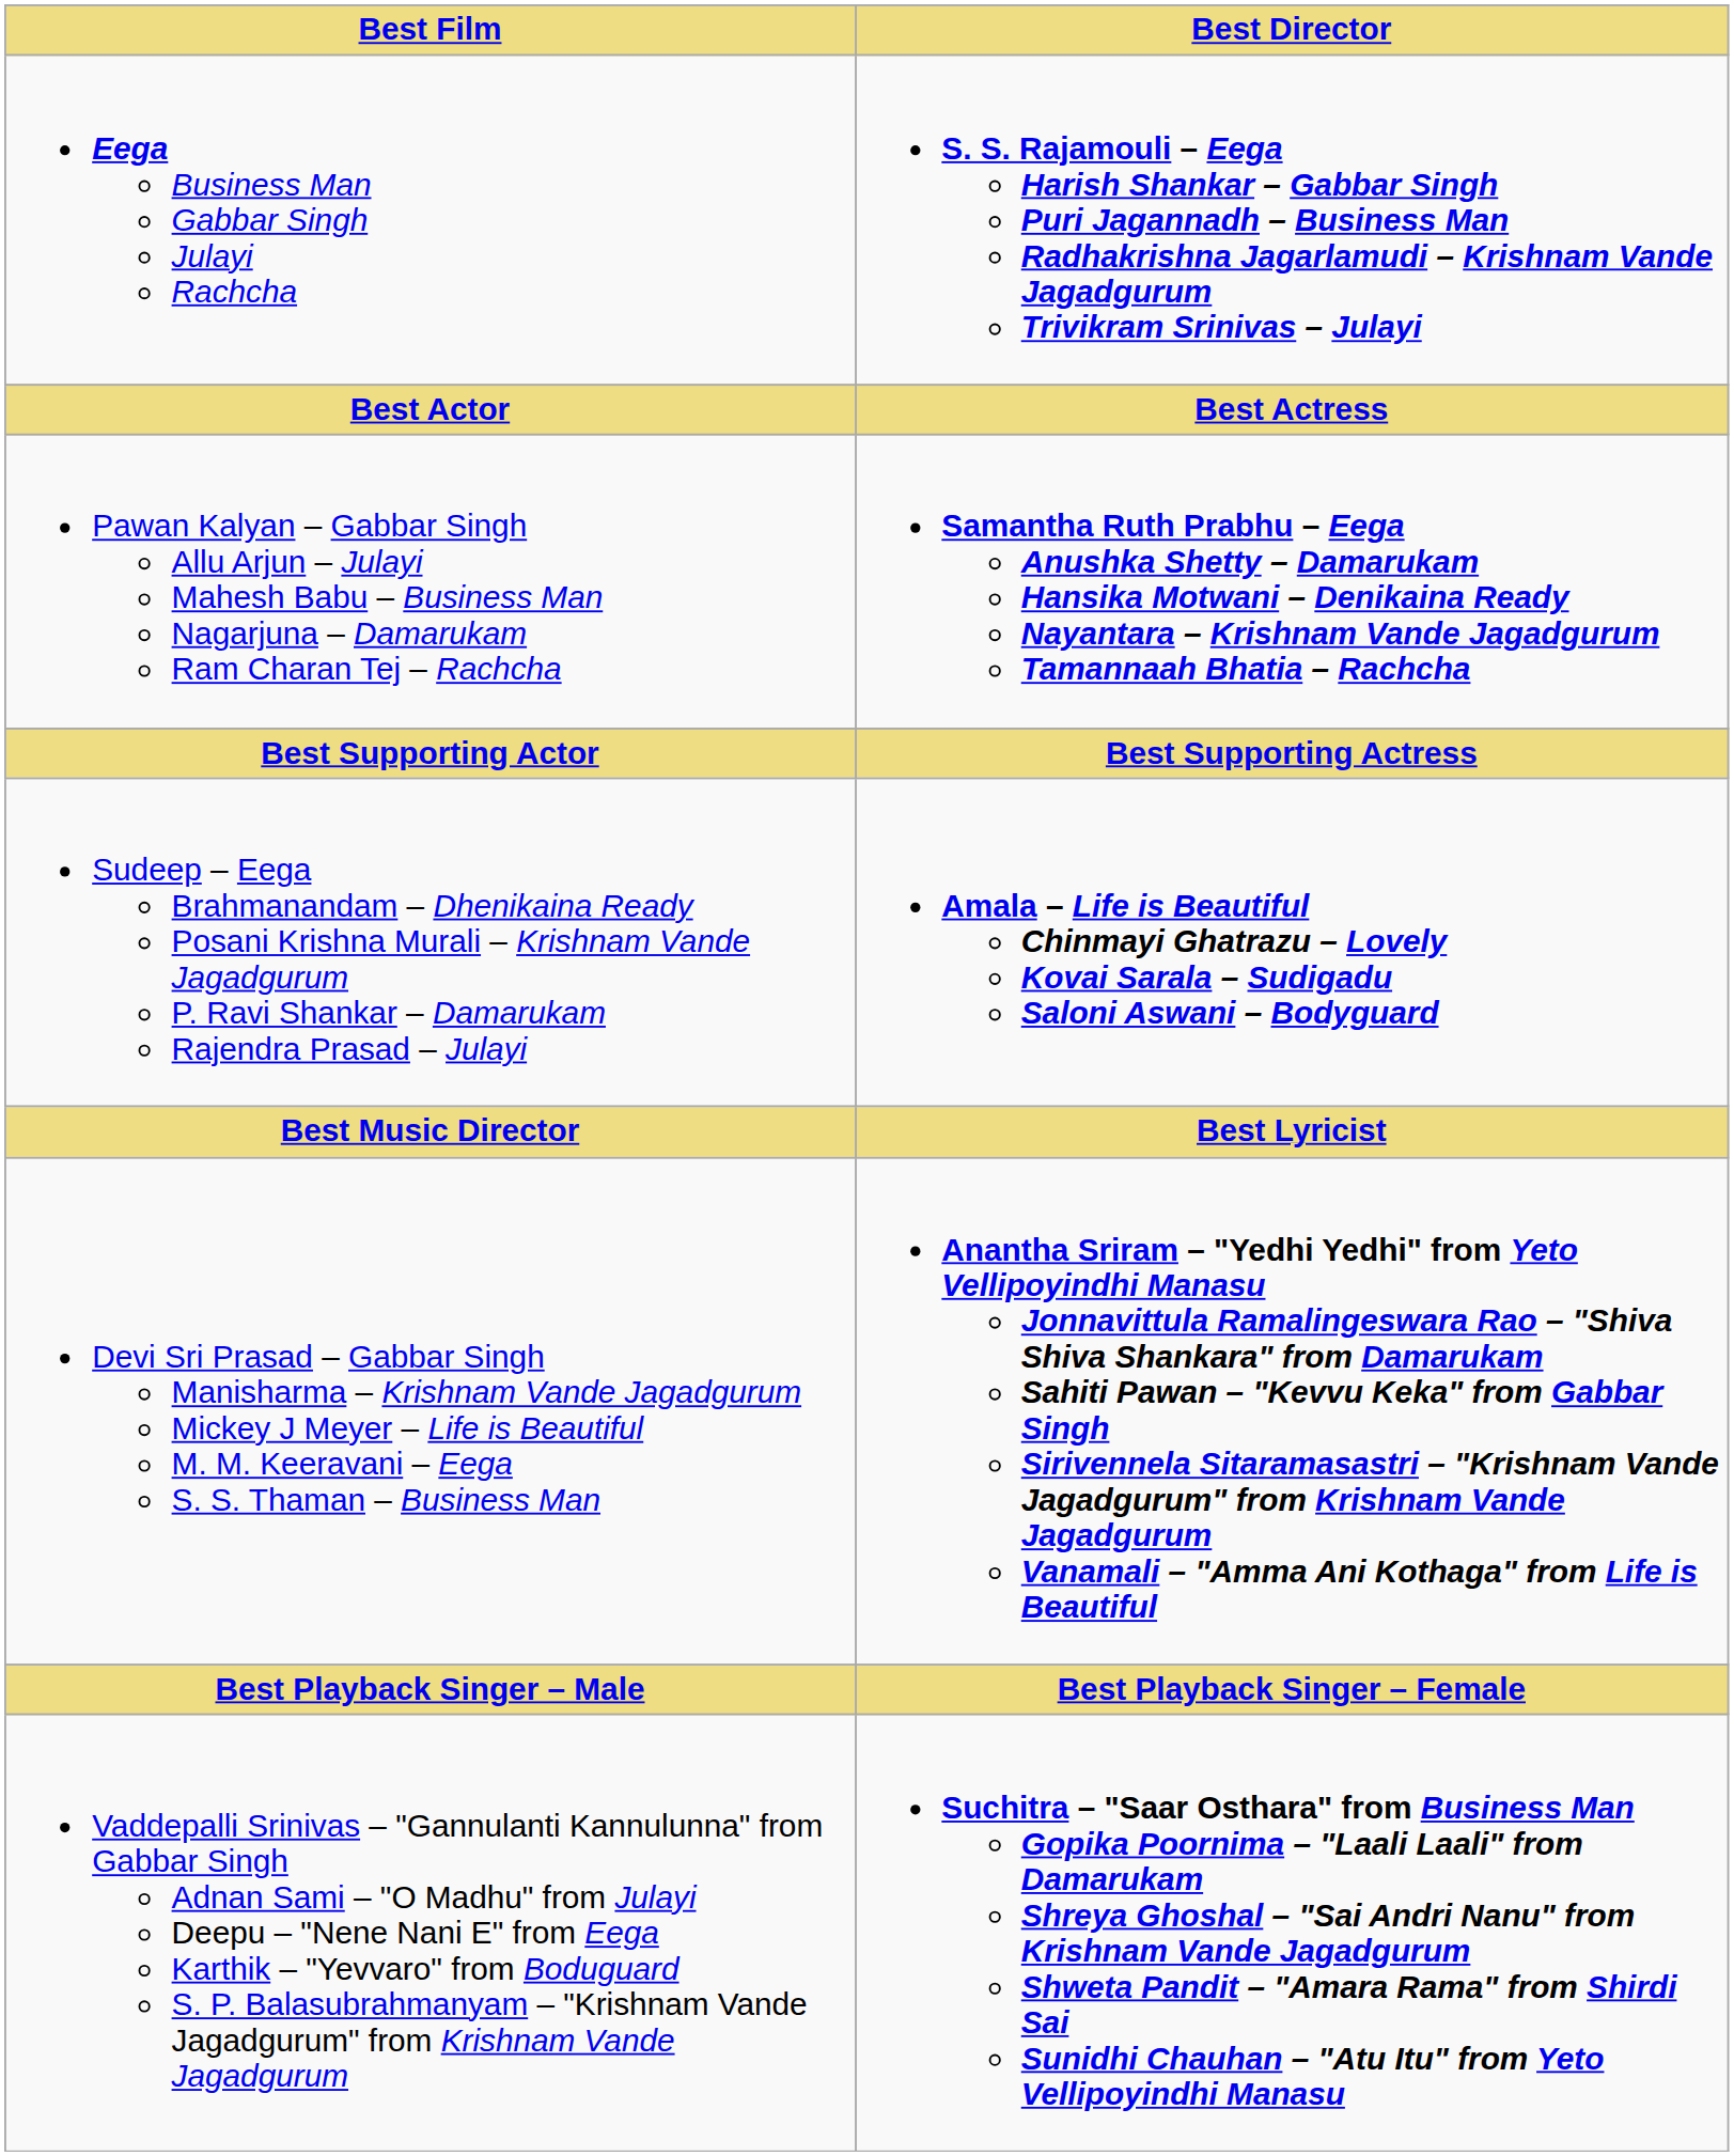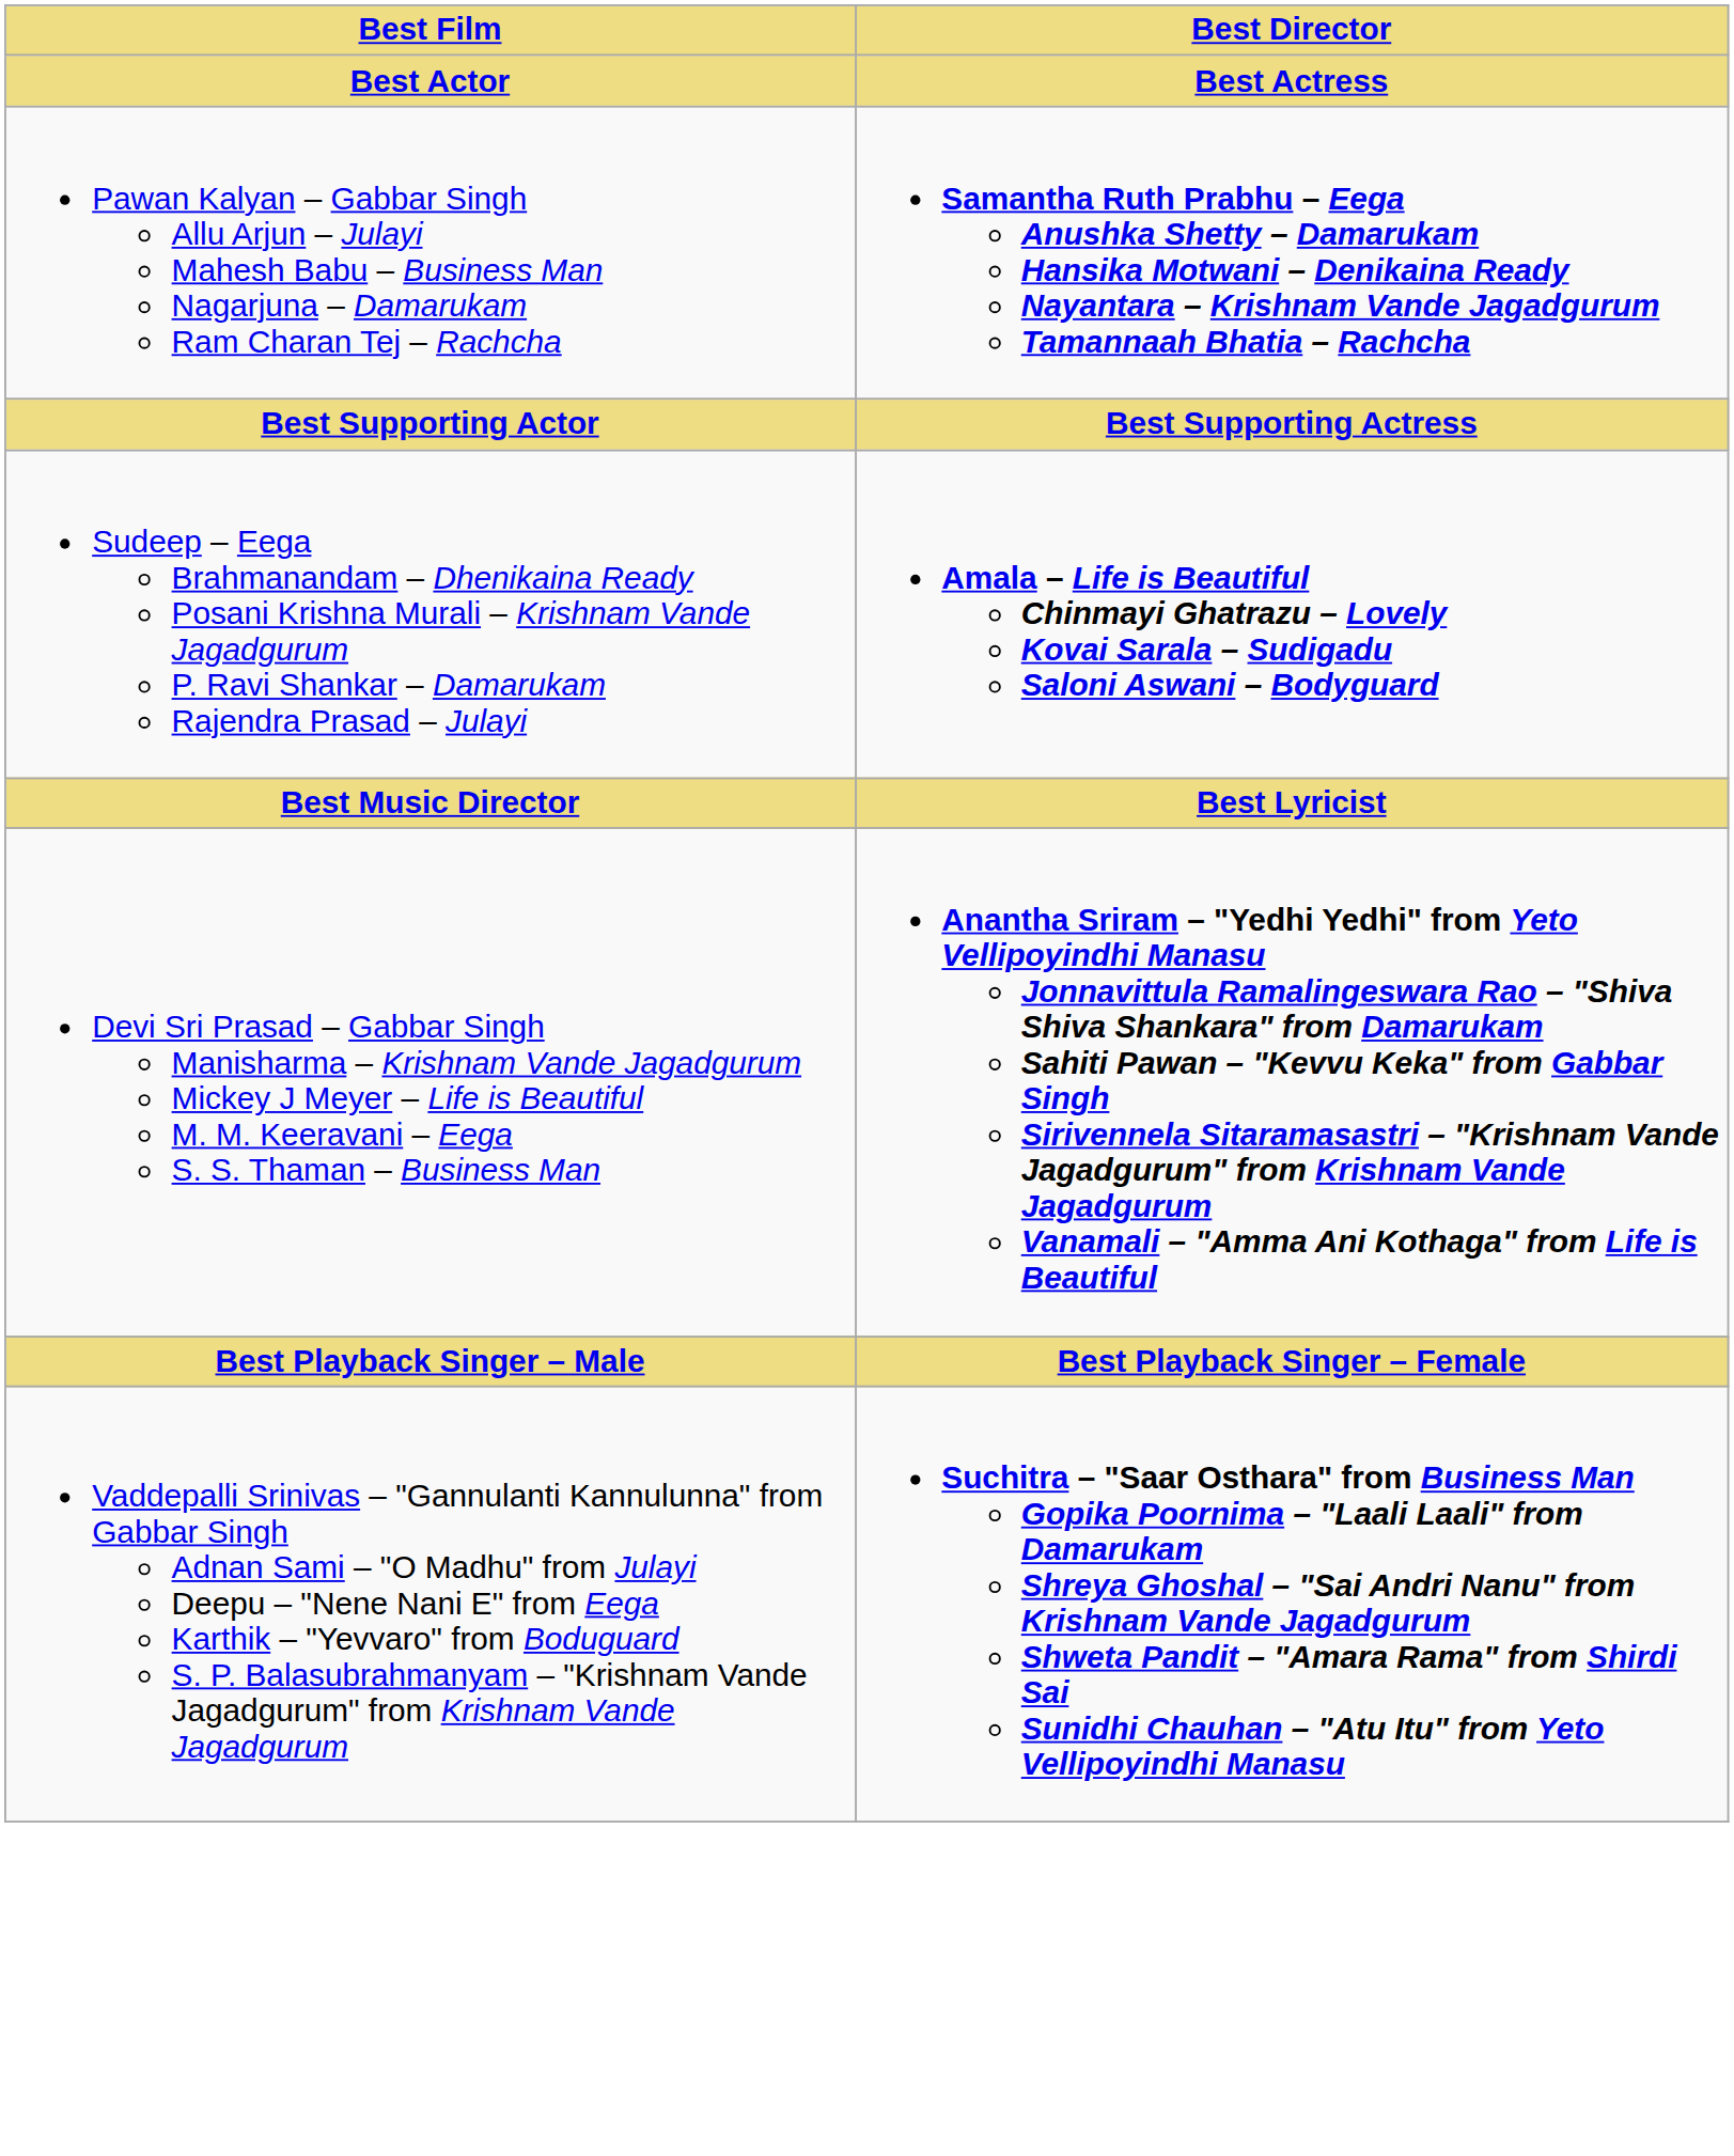 <table class="wikitable" |>
 <tr>
 <th ! style="background:#eedd82; text-align:center;"><a href='#'>Best Film</a></th>
 <th ! style="background:#eedd82; text-align:center;"><a href='#'>Best Director</a></th>
-</tr>
-<tr>
-<td valign="top"><br><ul><li><strong><em><a href='#'>Eega</a></em></strong><ul><li><em><a href='#'>Business Man</a></em></li><li><em><a href='#'>Gabbar Singh</a></em></li><li><em><a href='#'>Julayi</a></em></li><li><em><a href='#'>Rachcha</a></em></li></ul></li></ul></td>
-<td valign="top"><br><ul><li><strong><a href='#'>S. S. Rajamouli</a> – <em><a href='#'>Eega</a><strong><em><ul><li><a href='#'>Harish Shankar</a> – </em><a href='#'>Gabbar Singh</a><em></li><li><a href='#'>Puri Jagannadh</a> – </em><a href='#'>Business Man</a><em></li><li><a href='#'>Radhakrishna Jagarlamudi</a> </em>–<em> </em><a href='#'>Krishnam Vande Jagadgurum</a><em></li><li><a href='#'>Trivikram Srinivas</a> – </em><a href='#'>Julayi</a><em></li></ul></li></ul></td>
 </tr>
 <tr>
 <th ! style="background:#eedd82; text-align:center;"><a href='#'>Best Actor</a></th>
 <th ! style="background:#eedd82; text-align:center;"><a href='#'>Best Actress</a></th>
 </tr>
 <tr>
 <td valign="top"><br><ul><li></strong><a href='#'>Pawan Kalyan</a> – </em><a href='#'>Gabbar Singh</a></em></strong><ul><li><a href='#'>Allu Arjun</a> – <em><a href='#'>Julayi</a></em></li><li><a href='#'>Mahesh Babu</a> – <em><a href='#'>Business Man</a></em></li><li><a href='#'>Nagarjuna</a> – <em><a href='#'>Damarukam</a></em></li><li><a href='#'>Ram Charan Tej</a> – <em><a href='#'>Rachcha</a></em></li></ul></li></ul></td>
 <td><br><ul><li><strong><a href='#'>Samantha Ruth Prabhu</a> – <em><a href='#'>Eega</a><strong><em><ul><li><a href='#'>Anushka Shetty</a> – </em><a href='#'>Damarukam</a><em></li><li><a href='#'>Hansika Motwani</a> – </em><a href='#'>Denikaina Ready</a><em></li><li><a href='#'>Nayantara</a> – </em><a href='#'>Krishnam Vande Jagadgurum</a><em></li><li><a href='#'>Tamannaah Bhatia</a> – </em><a href='#'>Rachcha</a><em></li></ul></li></ul></td>
 </tr>
 <tr>
 <th ! style="background:#eedd82; text-align:center;"><a href='#'>Best Supporting Actor</a></th>
 <th ! style="background:#eedd82; text-align:center;"><a href='#'>Best Supporting Actress</a></th>
 </tr>
 <tr>
 <td><br><ul><li></strong><a href='#'>Sudeep</a> – </em><a href='#'>Eega</a></em></strong><ul><li><a href='#'>Brahmanandam</a> – <em><a href='#'>Dhenikaina Ready</a></em></li><li><a href='#'>Posani Krishna Murali</a> – <em><a href='#'>Krishnam Vande Jagadgurum</a></em></li><li><a href='#'>P. Ravi Shankar</a> – <em><a href='#'>Damarukam</a></em></li><li><a href='#'>Rajendra Prasad</a> – <em><a href='#'>Julayi</a></em></li></ul></li></ul></td>
 <td><br><ul><li><strong><a href='#'>Amala</a> – <em><a href='#'>Life is Beautiful</a><strong><em><ul><li>Chinmayi Ghatrazu – </em><a href='#'>Lovely</a><em></li><li><a href='#'>Kovai Sarala</a> – </em><a href='#'>Sudigadu</a><em></li><li><a href='#'>Saloni Aswani</a> – </em><a href='#'>Bodyguard</a><em></li></ul></li></ul></td>
 </tr>
 <tr>
 <th ! style="background:#eedd82; text-align:center;"><a href='#'>Best Music Director</a></th>
 <th ! style="background:#eedd82; text-align:center;"><a href='#'>Best Lyricist</a></th>
 </tr>
 <tr>
 <td><br><ul><li></strong><a href='#'>Devi Sri Prasad</a> – </em><a href='#'>Gabbar Singh</a></em></strong><ul><li><a href='#'>Manisharma</a> – <em><a href='#'>Krishnam Vande Jagadgurum</a></em></li><li><a href='#'>Mickey J Meyer</a> – <em><a href='#'>Life is Beautiful</a></em></li><li><a href='#'>M. M. Keeravani</a> – <em><a href='#'>Eega</a></em></li><li><a href='#'>S. S. Thaman</a> – <em><a href='#'>Business Man</a></em></li></ul></li></ul></td>
 <td><br><ul><li><strong><a href='#'>Anantha Sriram</a></strong> <strong>– "Yedhi Yedhi" from <em><a href='#'>Yeto Vellipoyindhi Manasu</a><strong><em><ul><li><a href='#'>Jonnavittula Ramalingeswara Rao</a> – "Shiva Shiva Shankara" from </em><a href='#'>Damarukam</a><em></li><li>Sahiti Pawan – "Kevvu Keka" from </em><a href='#'>Gabbar Singh</a><em></li><li><a href='#'>Sirivennela Sitaramasastri</a>  – "Krishnam Vande Jagadgurum" from </em><a href='#'>Krishnam Vande Jagadgurum</a><em></li><li><a href='#'>Vanamali</a> –  "Amma Ani Kothaga" from </em><a href='#'>Life is Beautiful</a><em></li></ul></li></ul></td>
 </tr>
 <tr>
 <th ! style="background:#eedd82; text-align:center;"><a href='#'>Best Playback Singer – Male</a></th>
 <th ! style="background:#eedd82; text-align:center;"><a href='#'>Best Playback Singer – Female</a></th>
 </tr>
 <tr>
 <td><br><ul><li></strong><a href='#'>Vaddepalli Srinivas</a><strong> </strong>– "Gannulanti Kannulunna" from </em><a href='#'>Gabbar Singh</a></em></strong><ul><li><a href='#'>Adnan Sami</a> – "O Madhu" from <em><a href='#'>Julayi</a></em></li><li>Deepu – "Nene Nani E" from <em><a href='#'>Eega</a></em></li><li><a href='#'>Karthik</a> – "Yevvaro" from <em><a href='#'>Boduguard</a></em></li><li><a href='#'>S. P. Balasubrahmanyam</a> – "Krishnam Vande Jagadgurum" from <em><a href='#'>Krishnam Vande Jagadgurum</a></em></li></ul></li></ul></td>
 <td><br><ul><li><strong><a href='#'>Suchitra</a> – "Saar Osthara" from <em><a href='#'>Business Man</a><strong><em><ul><li><a href='#'>Gopika Poornima</a> – "Laali Laali" from </em><a href='#'>Damarukam</a><em></li><li><a href='#'>Shreya Ghoshal</a> – "Sai Andri Nanu" from </em><a href='#'>Krishnam Vande Jagadgurum</a><em></li><li><a href='#'>Shweta Pandit</a> – "Amara Rama" from </em><a href='#'>Shirdi Sai</a><em></li><li><a href='#'>Sunidhi Chauhan</a> – "Atu Itu" from </em><a href='#'>Yeto Vellipoyindhi Manasu</a><em></li></ul></li></ul></td>
 </tr>
 </table>
